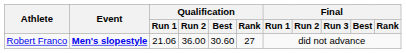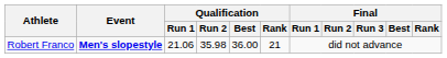 <table class="wikitable" style="font-size:90%">
 <tr>
 <th rowspan="2">Athlete</th>
 <th rowspan="2">Event</th>
 <th colspan="4">Qualification</th>
 <th colspan="5">Final</th>
 </tr>
 <tr style="font-size:95%">
 <th>Run 1</th>
 <th>Run 2</th>
 <th>Best</th>
 <th>Rank</th>
 <th>Run 1</th>
 <th>Run 2</th>
 <th>Run 3</th>
 <th>Best</th>
 <th>Rank</th>
 </tr>
 <tr align=center>
 <td align=left><a href='#'>Robert Franco</a></td>
 <td align="left"><strong><a href='#'>Men's slopestyle</a></strong></td>
 <td>21.06</td>
+<td>35.98</td>
 <td>36.00</td>
-<td>30.60</td>
-<td>27</td>
+<td>21</td>
 <td colspan=5>did not advance</td>
 </tr>
 </table>
